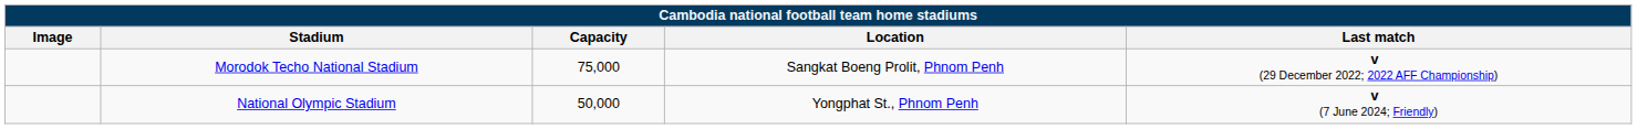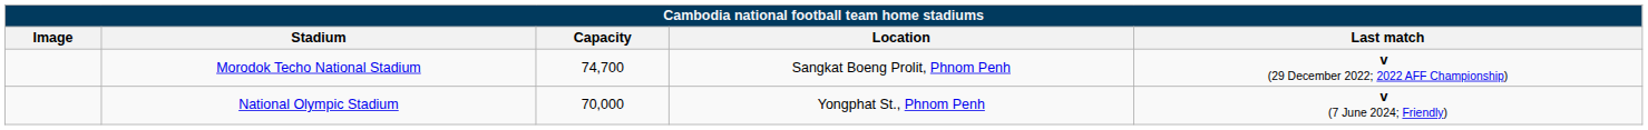 <table class="wikitable" width="95%" style="text-align:center;font-size:100%;">
 <tr>
 <th colspan="5" style="background: #013A5E; color: #F4F5F8;">Cambodia national football team home stadiums</th>
 </tr>
 <tr>
 <th>Image</th>
 <th>Stadium</th>
 <th>Capacity</th>
 <th>Location</th>
 <th>Last match</th>
 </tr>
 <tr>
 <td></td>
 <td><a href='#'>Morodok Techo National Stadium</a></td>
-<td>75,000</td>
+<td>74,700</td>
 <td>Sangkat Boeng Prolit, <a href='#'>Phnom Penh</a></td>
 <td><strong>v</strong>  <br><small>(29 December 2022; <a href='#'>2022 AFF Championship</a>)</small></td>
 </tr>
 <tr>
 <td></td>
 <td><a href='#'>National Olympic Stadium</a></td>
-<td>50,000</td>
+<td>70,000</td>
 <td>Yongphat St., <a href='#'>Phnom Penh</a></td>
 <td><strong>v</strong>  <br><small>(7 June 2024; <a href='#'>Friendly</a>)</small></td>
 </tr>
 </table>
